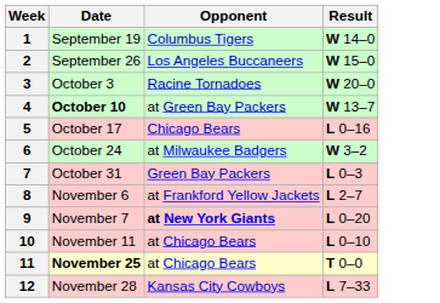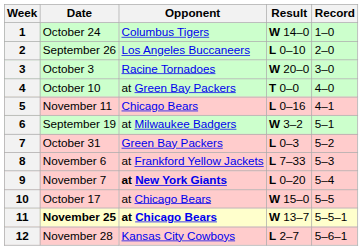 <table class="wikitable">
 <tr>
 <th>Week</th>
 <th>Date</th>
 <th>Opponent</th>
 <th>Result</th>
+<th>Record</th>
 </tr>
 <tr style="background:#cfc">
 <th>1</th>
-<td>September 19</td>
+<td>October 24</td>
 <td><a href='#'>Columbus Tigers</a></td>
 <td><strong>W</strong> 14–0</td>
+<td>1–0</td>
 </tr>
 <tr style="background:#cfc">
 <th>2</th>
 <td>September 26</td>
 <td><a href='#'>Los Angeles Buccaneers</a></td>
-<td><strong>W</strong> 15–0</td>
+<td><strong>L</strong> 0–10</td>
+<td>2–0</td>
 </tr>
 <tr style="background:#cfc">
 <th>3</th>
 <td>October 3</td>
 <td><a href='#'>Racine Tornadoes</a></td>
 <td><strong>W</strong> 20–0</td>
+<td>3–0</td>
 </tr>
 <tr style="background:#cfc">
 <th>4</th>
-<td><strong>October 10</strong></td>
+<td>October 10</td>
 <td>at <a href='#'>Green Bay Packers</a></td>
-<td><strong>W</strong> 13–7</td>
+<td><strong>T</strong> 0–0</td>
+<td>4–0</td>
 </tr>
 <tr style="background:#fcc">
 <th>5</th>
-<td>October 17</td>
+<td>November 11</td>
 <td><a href='#'>Chicago Bears</a></td>
 <td><strong>L</strong> 0–16</td>
+<td>4–1</td>
 </tr>
 <tr style="background:#cfc">
 <th>6</th>
-<td>October 24</td>
+<td>September 19</td>
 <td>at <a href='#'>Milwaukee Badgers</a></td>
 <td><strong>W</strong> 3–2</td>
+<td>5–1</td>
 </tr>
 <tr style="background:#fcc">
 <th>7</th>
 <td>October 31</td>
 <td><a href='#'>Green Bay Packers</a></td>
 <td><strong>L</strong> 0–3</td>
+<td>5–2</td>
 </tr>
 <tr style="background:#fcc">
 <th>8</th>
 <td>November 6</td>
 <td>at <a href='#'>Frankford Yellow Jackets</a></td>
-<td><strong>L</strong> 2–7</td>
+<td><strong>L</strong> 7–33</td>
+<td>5–3</td>
 </tr>
 <tr style="background:#fcc">
 <th>9</th>
 <td>November 7</td>
 <td><strong>at <a href='#'>New York Giants</a></strong></td>
 <td><strong>L</strong> 0–20</td>
+<td>5–4</td>
 </tr>
 <tr style="background:#fcc">
 <th>10</th>
-<td>November 11</td>
+<td>October 17</td>
 <td>at <a href='#'>Chicago Bears</a></td>
-<td><strong>L</strong> 0–10</td>
+<td><strong>W</strong> 15–0</td>
+<td>5–5</td>
 </tr>
 <tr style="background:#ffc">
 <th>11</th>
 <td><strong>November 25</strong></td>
-<td>at <a href='#'>Chicago Bears</a></td>
-<td><strong>T</strong> 0–0</td>
+<td><strong>at <a href='#'>Chicago Bears</a></strong></td>
+<td><strong>W</strong> 13–7</td>
+<td>5–5–1</td>
 </tr>
 <tr style="background:#fcc">
 <th>12</th>
 <td>November 28</td>
 <td><a href='#'>Kansas City Cowboys</a></td>
-<td><strong>L</strong> 7–33</td>
+<td><strong>L</strong> 2–7</td>
+<td>5–6–1</td>
 </tr>
 </table>
